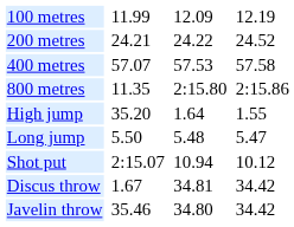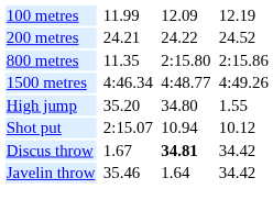 <table>
 <tr>
 <td bgcolor = DDEEFF><a href='#'>100 metres</a></td>
 <td></td>
 <td>11.99</td>
 <td></td>
 <td>12.09</td>
 <td></td>
 <td>12.19</td>
 </tr>
 <tr>
 <td bgcolor = DDEEFF><a href='#'>200 metres</a></td>
 <td></td>
 <td>24.21</td>
 <td></td>
 <td>24.22</td>
 <td></td>
 <td>24.52</td>
 </tr>
 <tr>
-<td bgcolor = DDEEFF><a href='#'>400 metres</a></td>
-<td></td>
-<td>57.07</td>
-<td></td>
-<td>57.53</td>
-<td></td>
-<td>57.58</td>
-</tr>
-<tr>
 <td bgcolor = DDEEFF><a href='#'>800 metres</a></td>
 <td></td>
 <td>11.35</td>
 <td></td>
 <td>2:15.80</td>
 <td></td>
 <td>2:15.86</td>
 </tr>
 <tr>
+<td bgcolor = DDEEFF><a href='#'>1500 metres</a></td>
+<td></td>
+<td>4:46.34</td>
+<td></td>
+<td>4:48.77</td>
+<td></td>
+<td>4:49.26</td>
+</tr>
+<tr>
 <td bgcolor = DDEEFF><a href='#'>High jump</a></td>
 <td></td>
 <td>35.20</td>
 <td></td>
-<td>1.64</td>
+<td>34.80</td>
 <td></td>
 <td>1.55</td>
-</tr>
-<tr>
-<td bgcolor = DDEEFF><a href='#'>Long jump</a></td>
-<td></td>
-<td>5.50</td>
-<td></td>
-<td>5.48</td>
-<td></td>
-<td>5.47</td>
 </tr>
 <tr>
 <td bgcolor = DDEEFF><a href='#'>Shot put</a></td>
 <td></td>
 <td>2:15.07</td>
 <td></td>
 <td>10.94</td>
 <td></td>
 <td>10.12</td>
 </tr>
 <tr>
 <td bgcolor = DDEEFF><a href='#'>Discus throw</a></td>
 <td></td>
 <td>1.67</td>
 <td></td>
-<td>34.81</td>
+<td><strong>34.81</strong></td>
 <td></td>
 <td>34.42</td>
 </tr>
 <tr>
 <td bgcolor = DDEEFF><a href='#'>Javelin throw</a></td>
 <td></td>
 <td>35.46</td>
 <td></td>
-<td>34.80</td>
+<td>1.64</td>
 <td></td>
 <td>34.42</td>
 </tr>
 </table>
